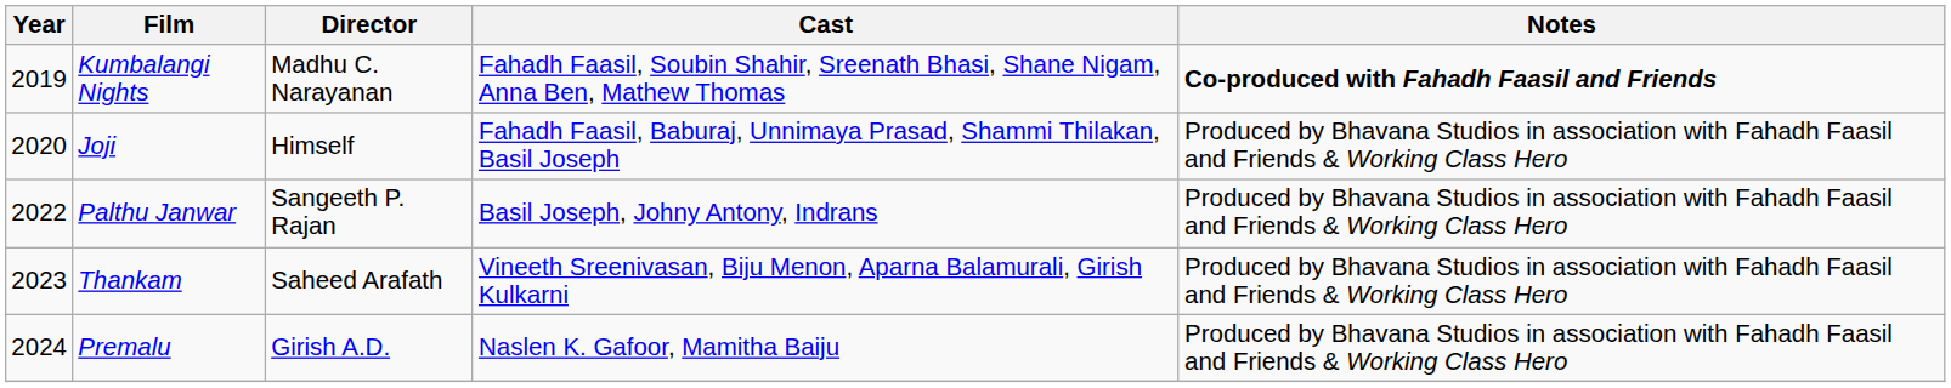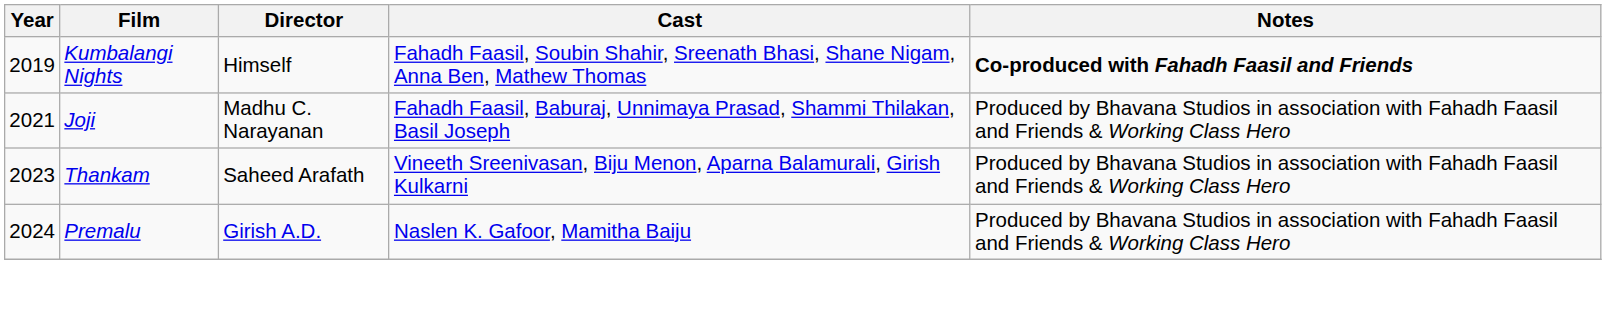 <table class="wikitable sortable">
 <tr>
 <th>Year</th>
 <th>Film</th>
 <th>Director</th>
 <th>Cast</th>
 <th>Notes</th>
 </tr>
 <tr>
 <td>2019</td>
 <td><em><a href='#'>Kumbalangi Nights</a></em></td>
-<td>Madhu C. Narayanan</td>
+<td>Himself</td>
 <td><a href='#'>Fahadh Faasil</a>, <a href='#'>Soubin Shahir</a>, <a href='#'>Sreenath Bhasi</a>, <a href='#'>Shane Nigam</a>, <a href='#'>Anna Ben</a>, <a href='#'>Mathew Thomas</a></td>
 <td><strong>Co-produced with <em>Fahadh Faasil and Friends</em></strong></td>
 </tr>
 <tr>
-<td>2020</td>
+<td>2021</td>
 <td><em><a href='#'>Joji</a></em></td>
-<td>Himself</td>
+<td>Madhu C. Narayanan</td>
 <td><a href='#'>Fahadh Faasil</a>, <a href='#'>Baburaj</a>, <a href='#'>Unnimaya Prasad</a>, <a href='#'>Shammi Thilakan</a>, <a href='#'>Basil Joseph</a></td>
-<td>Produced by Bhavana Studios in association with Fahadh Faasil and Friends & <em>Working Class Hero</em></td>
-</tr>
-<tr>
-<td>2022</td>
-<td><em><a href='#'>Palthu Janwar</a></em></td>
-<td>Sangeeth P. Rajan</td>
-<td><a href='#'>Basil Joseph</a>, <a href='#'>Johny Antony</a>, <a href='#'>Indrans</a></td>
 <td>Produced by Bhavana Studios in association with Fahadh Faasil and Friends & <em>Working Class Hero</em></td>
 </tr>
 <tr>
 <td>2023</td>
 <td><em><a href='#'>Thankam</a></em></td>
 <td>Saheed Arafath</td>
 <td><a href='#'>Vineeth Sreenivasan</a>, <a href='#'>Biju Menon</a>, <a href='#'>Aparna Balamurali</a>, <a href='#'>Girish Kulkarni</a></td>
 <td>Produced by Bhavana Studios in association with Fahadh Faasil and Friends & <em>Working Class Hero</em></td>
 </tr>
 <tr>
 <td>2024</td>
 <td><em><a href='#'>Premalu</a></em></td>
 <td><a href='#'>Girish A.D.</a></td>
 <td><a href='#'>Naslen K. Gafoor</a>, <a href='#'>Mamitha Baiju</a></td>
 <td>Produced by Bhavana Studios in association with Fahadh Faasil and Friends & <em>Working Class Hero</em></td>
 </tr>
 <tr>
 </tr>
 </table>
